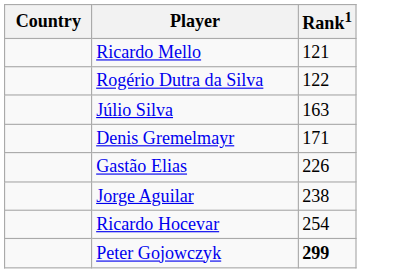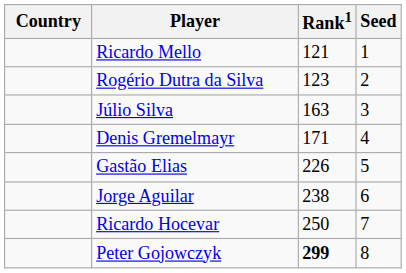 <table class="sortable wikitable">
 <tr>
 <th width="70">Country</th>
 <th width="175">Player</th>
 <th>Rank<sup>1</sup></th>
+<th>Seed</th>
 </tr>
 <tr>
 <td></td>
 <td><a href='#'>Ricardo Mello</a></td>
 <td>121</td>
+<td>1</td>
 </tr>
 <tr>
 <td></td>
 <td><a href='#'>Rogério Dutra da Silva</a></td>
-<td>122</td>
+<td>123</td>
+<td>2</td>
 </tr>
 <tr>
 <td></td>
 <td><a href='#'>Júlio Silva</a></td>
 <td>163</td>
+<td>3</td>
 </tr>
 <tr>
 <td></td>
 <td><a href='#'>Denis Gremelmayr</a></td>
 <td>171</td>
+<td>4</td>
 </tr>
 <tr>
 <td></td>
 <td><a href='#'>Gastão Elias</a></td>
 <td>226</td>
+<td>5</td>
 </tr>
 <tr>
 <td></td>
 <td><a href='#'>Jorge Aguilar</a></td>
 <td>238</td>
+<td>6</td>
 </tr>
 <tr>
 <td></td>
 <td><a href='#'>Ricardo Hocevar</a></td>
-<td>254</td>
+<td>250</td>
+<td>7</td>
 </tr>
 <tr>
 <td></td>
 <td><a href='#'>Peter Gojowczyk</a></td>
 <td><strong>299</strong></td>
+<td>8</td>
 </tr>
 </table>
